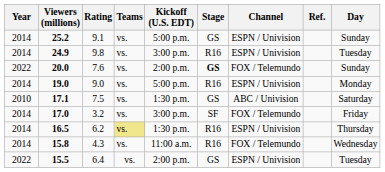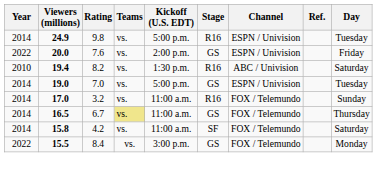 <table class="wikitable sortable"  style="text-align: center;">
 <tr>
 <th width="50">Year</th>
 <th width="50">Viewers <br> (millions)</th>
 <th width="45">Rating <br></th>
 <th>Teams</th>
 <th width="80">Kickoff <br> (U.S. EDT)</th>
 <th width="45">Stage</th>
 <th>Channel</th>
 <th width="40">Ref.</th>
 <th width="60">Day</th>
 </tr>
 <tr>
 <td>2014</td>
-<td><strong>25.2</strong></td>
-<td>9.1</td>
-<td align=left> vs. </td>
-<td>5:00 p.m.</td>
-<td>GS</td>
-<td>ESPN / Univision</td>
-<td></td>
-<td>Sunday</td>
-</tr>
-<tr>
-<td>2014</td>
 <td><strong>24.9</strong></td>
 <td>9.8</td>
 <td align=left> vs. </td>
-<td>3:00 p.m.</td>
+<td>5:00 p.m.</td>
 <td>R16</td>
 <td>ESPN / Univision</td>
 <td></td>
 <td>Tuesday</td>
 </tr>
 <tr>
 <td>2022</td>
 <td><strong>20.0</strong></td>
 <td>7.6</td>
 <td align="left"> vs. </td>
 <td>2:00 p.m.</td>
-<td><strong>GS</strong></td>
+<td>GS</td>
+<td>ESPN / Univision</td>
+<td></td>
+<td>Friday</td>
+</tr>
+<tr>
+<td>2010</td>
+<td><strong>19.4</strong></td>
+<td>8.2</td>
+<td align=left> vs. </td>
+<td>1:30 p.m.</td>
+<td>R16</td>
+<td>ABC / Univision</td>
+<td></td>
+<td>Saturday</td>
+</tr>
+<tr>
+<td>2014</td>
+<td><strong>19.0</strong></td>
+<td>7.0</td>
+<td align=left> vs. </td>
+<td>5:00 p.m.</td>
+<td>GS</td>
+<td>ESPN / Univision</td>
+<td></td>
+<td>Tuesday</td>
+</tr>
+<tr>
+<td>2014</td>
+<td><strong>17.0</strong></td>
+<td>3.2</td>
+<td align=left> vs. </td>
+<td>11:00 a.m.</td>
+<td>R16</td>
 <td>FOX / Telemundo</td>
 <td></td>
 <td>Sunday</td>
 </tr>
 <tr>
 <td>2014</td>
-<td><strong>19.0</strong></td>
-<td>9.0</td>
-<td align=left> vs. </td>
-<td>5:00 p.m.</td>
-<td>R16</td>
-<td>ESPN / Univision</td>
-<td></td>
-<td>Monday</td>
-</tr>
-<tr>
-<td>2010</td>
-<td><strong>17.1</strong></td>
-<td>7.5</td>
-<td align=left> vs. </td>
-<td>1:30 p.m.</td>
+<td><strong>16.5</strong></td>
+<td>6.7</td>
+<td align=left style="background: khaki;"> vs. </td>
+<td>11:00 a.m.</td>
 <td>GS</td>
-<td>ABC / Univision</td>
-<td></td>
-<td>Saturday</td>
-</tr>
-<tr>
-<td>2014</td>
-<td><strong>17.0</strong></td>
-<td>3.2</td>
-<td align=left> vs. </td>
-<td>3:00 p.m.</td>
-<td>SF</td>
 <td>FOX / Telemundo</td>
-<td></td>
-<td>Friday</td>
-</tr>
-<tr>
-<td>2014</td>
-<td><strong>16.5</strong></td>
-<td>6.2</td>
-<td align=left style="background: khaki;"> vs. </td>
-<td>1:30 p.m.</td>
-<td>R16</td>
-<td>ESPN / Univision</td>
 <td></td>
 <td>Thursday</td>
 </tr>
 <tr>
 <td>2014</td>
 <td><strong>15.8</strong></td>
-<td>4.3</td>
+<td>4.2</td>
 <td align=left> vs. </td>
 <td>11:00 a.m.</td>
-<td>R16</td>
+<td>SF</td>
 <td>FOX / Telemundo</td>
 <td></td>
-<td>Wednesday</td>
+<td>Saturday</td>
 </tr>
 <tr>
 <td>2022</td>
 <td><strong>15.5</strong></td>
-<td>6.4</td>
+<td>8.4</td>
 <td> vs. </td>
-<td>2:00 p.m.</td>
+<td>3:00 p.m.</td>
 <td>GS</td>
-<td>ESPN / Univision</td>
+<td>FOX / Telemundo</td>
 <td></td>
-<td>Tuesday</td>
+<td>Monday</td>
 </tr>
 </table>
